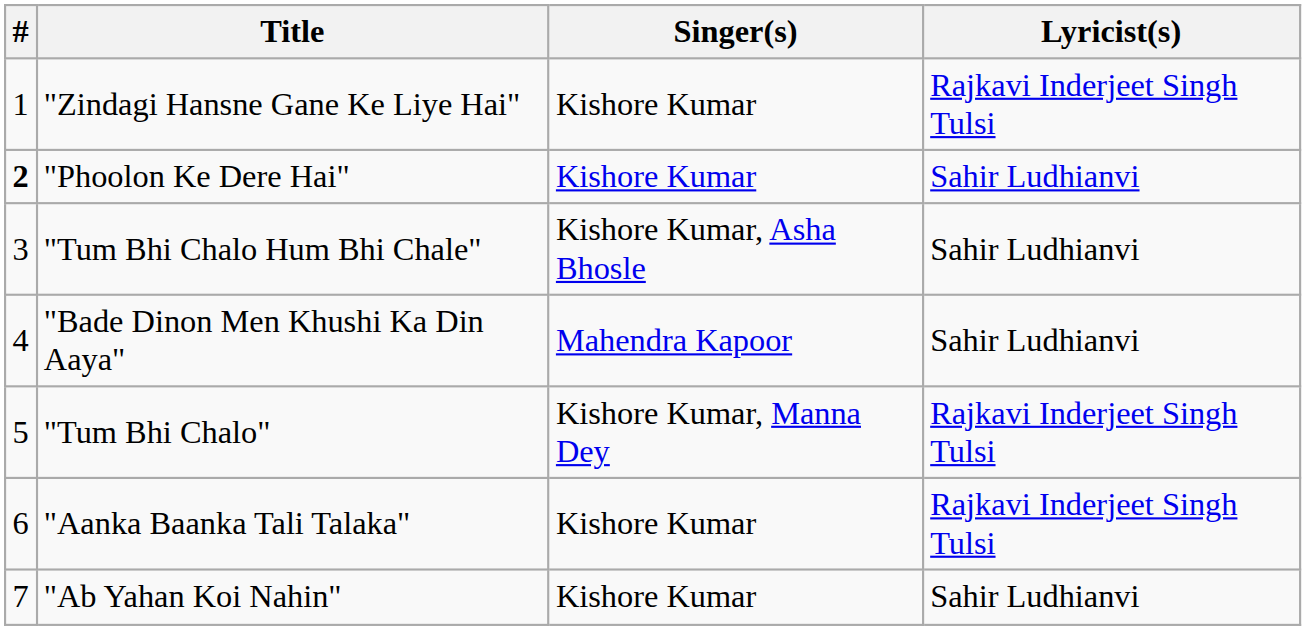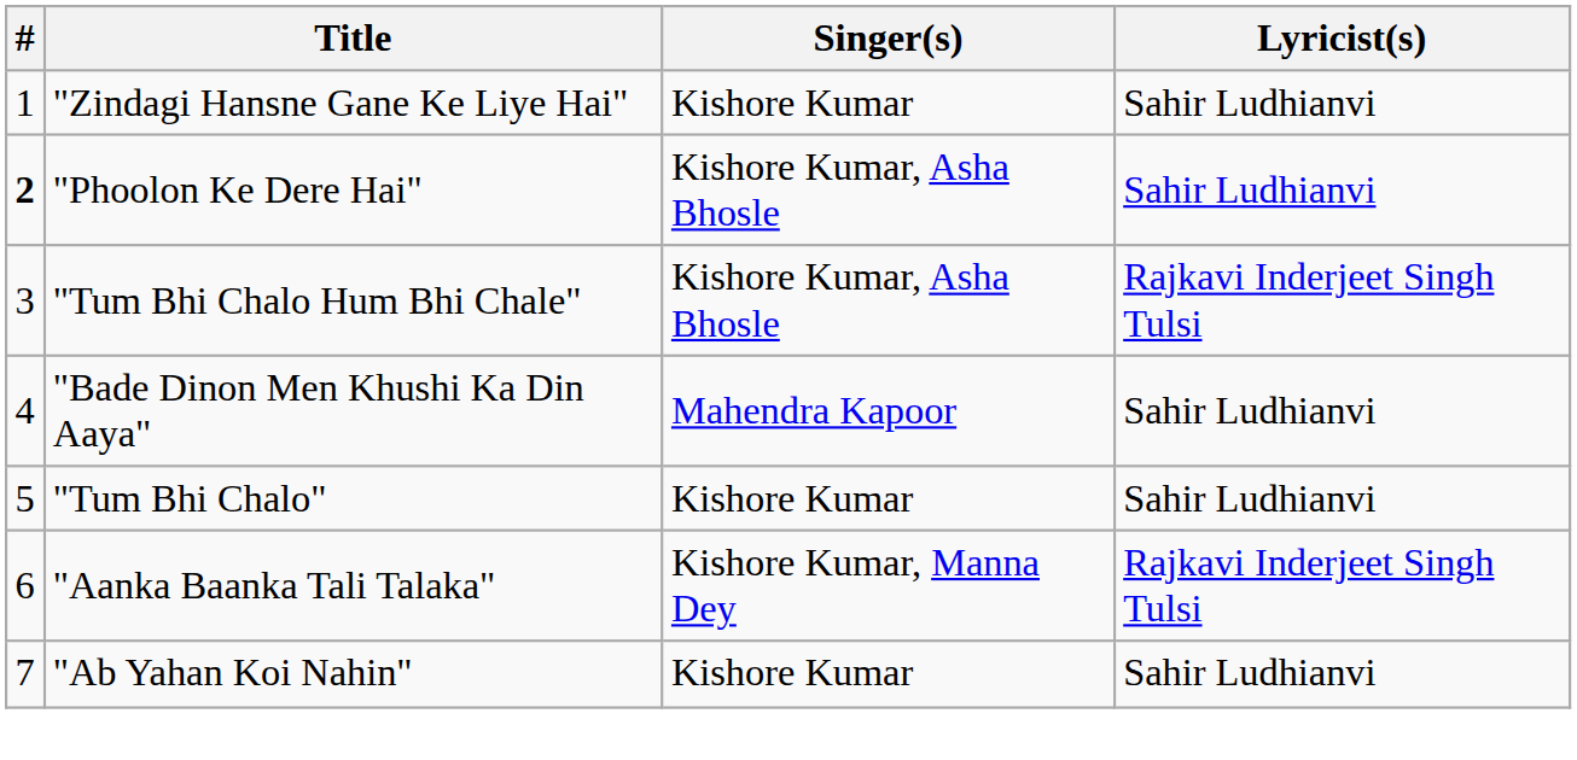 <table class="wikitable" style="font-size:95%;">
 <tr>
 <th>#</th>
 <th>Title</th>
 <th>Singer(s)</th>
 <th>Lyricist(s)</th>
 </tr>
 <tr>
 <td>1</td>
 <td>"Zindagi Hansne Gane Ke Liye Hai"</td>
 <td>Kishore Kumar</td>
-<td><a href='#'>Rajkavi Inderjeet Singh Tulsi</a></td>
+<td>Sahir Ludhianvi</td>
 </tr>
 <tr>
 <td><strong>2</strong></td>
 <td>"Phoolon Ke Dere Hai"</td>
-<td><a href='#'>Kishore Kumar</a></td>
+<td>Kishore Kumar, <a href='#'>Asha Bhosle</a></td>
 <td><a href='#'>Sahir Ludhianvi</a></td>
 </tr>
 <tr>
 <td>3</td>
 <td>"Tum Bhi Chalo Hum Bhi Chale"</td>
 <td>Kishore Kumar, <a href='#'>Asha Bhosle</a></td>
-<td>Sahir Ludhianvi</td>
+<td><a href='#'>Rajkavi Inderjeet Singh Tulsi</a></td>
 </tr>
 <tr>
 <td>4</td>
 <td>"Bade Dinon Men Khushi Ka Din Aaya"</td>
 <td><a href='#'>Mahendra Kapoor</a></td>
 <td>Sahir Ludhianvi</td>
 </tr>
 <tr>
 <td>5</td>
 <td>"Tum Bhi Chalo"</td>
-<td>Kishore Kumar, <a href='#'>Manna Dey</a></td>
-<td><a href='#'>Rajkavi Inderjeet Singh Tulsi</a></td>
+<td>Kishore Kumar</td>
+<td>Sahir Ludhianvi</td>
 </tr>
 <tr>
 <td>6</td>
 <td>"Aanka Baanka Tali Talaka"</td>
-<td>Kishore Kumar</td>
+<td>Kishore Kumar, <a href='#'>Manna Dey</a></td>
 <td><a href='#'>Rajkavi Inderjeet Singh Tulsi</a></td>
 </tr>
 <tr>
 <td>7</td>
 <td>"Ab Yahan Koi Nahin"</td>
 <td>Kishore Kumar</td>
 <td>Sahir Ludhianvi</td>
 </tr>
 </table>
